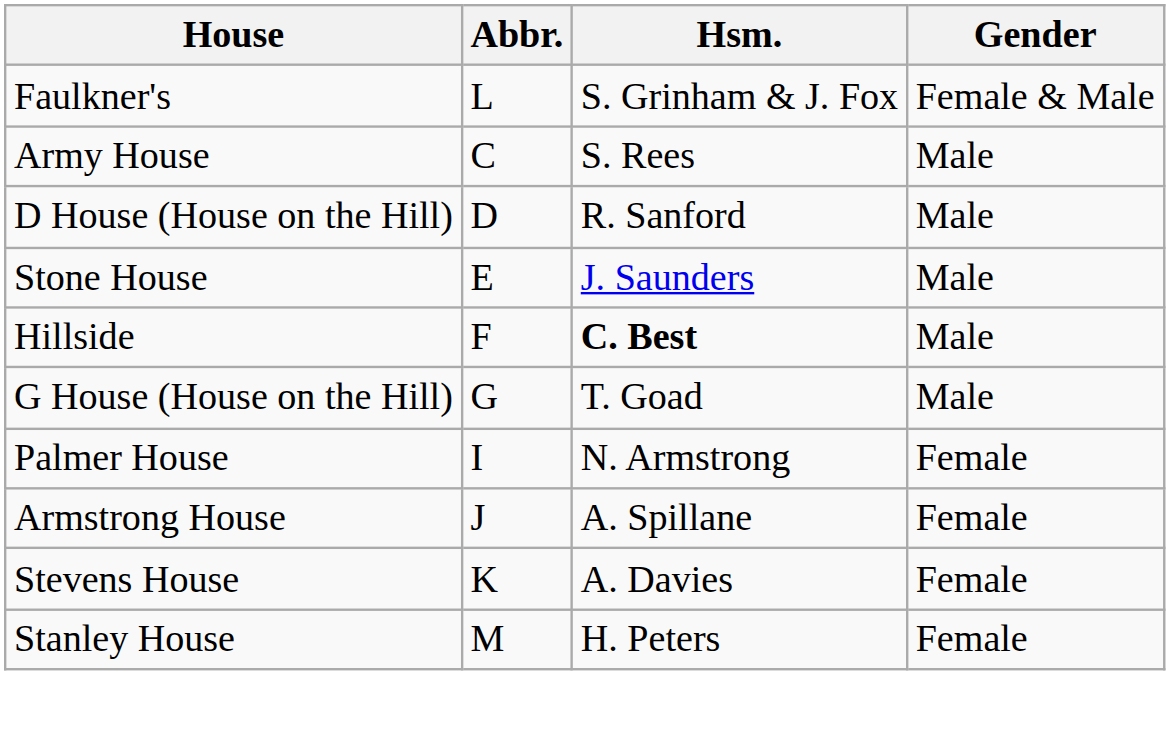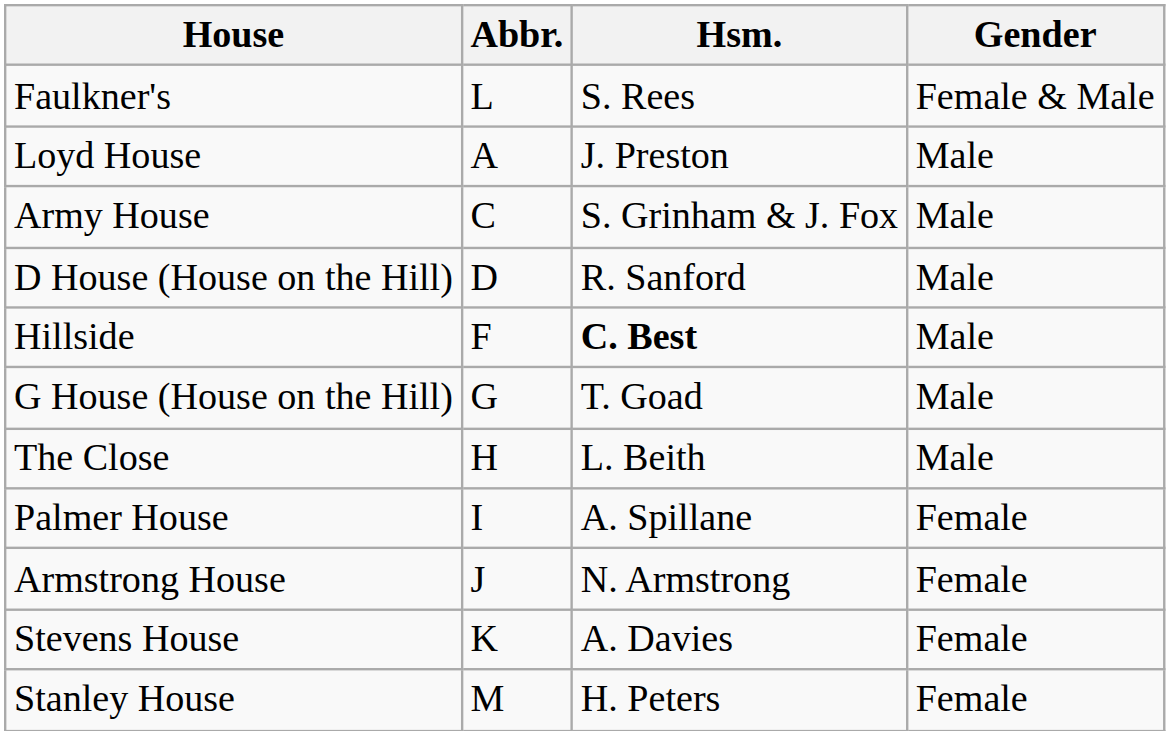 <table class="wikitable">
 <tr>
 <th>House</th>
 <th>Abbr.</th>
 <th>Hsm.</th>
 <th>Gender</th>
 </tr>
 <tr>
 <td>Faulkner's</td>
 <td>L</td>
-<td>S. Grinham & J. Fox</td>
+<td>S. Rees</td>
 <td>Female & Male</td>
+</tr>
+<tr>
+<td>Loyd House</td>
+<td>A</td>
+<td>J. Preston</td>
+<td>Male</td>
 </tr>
 <tr>
 <td>Army House</td>
 <td>C</td>
-<td>S. Rees</td>
+<td>S. Grinham & J. Fox</td>
 <td>Male</td>
 </tr>
 <tr>
 <td>D House (House on the Hill)</td>
 <td>D</td>
 <td>R. Sanford</td>
-<td>Male</td>
-</tr>
-<tr>
-<td>Stone House</td>
-<td>E</td>
-<td><a href='#'>J. Saunders</a></td>
 <td>Male</td>
 </tr>
 <tr>
 <td>Hillside</td>
 <td>F</td>
 <td><strong>C. Best</strong></td>
 <td>Male</td>
 </tr>
 <tr>
 <td>G House (House on the Hill)</td>
 <td>G</td>
 <td>T. Goad</td>
 <td>Male</td>
 </tr>
 <tr>
+<td>The Close</td>
+<td>H</td>
+<td>L. Beith</td>
+<td>Male</td>
+</tr>
+<tr>
 <td>Palmer House</td>
 <td>I</td>
-<td>N. Armstrong</td>
+<td>A. Spillane</td>
 <td>Female</td>
 </tr>
 <tr>
 <td>Armstrong House</td>
 <td>J</td>
-<td>A. Spillane</td>
+<td>N. Armstrong</td>
 <td>Female</td>
 </tr>
 <tr>
 <td>Stevens House</td>
 <td>K</td>
 <td>A. Davies</td>
 <td>Female</td>
 </tr>
 <tr>
 <td>Stanley House</td>
 <td>M</td>
 <td>H. Peters</td>
 <td>Female</td>
 </tr>
 </table>
